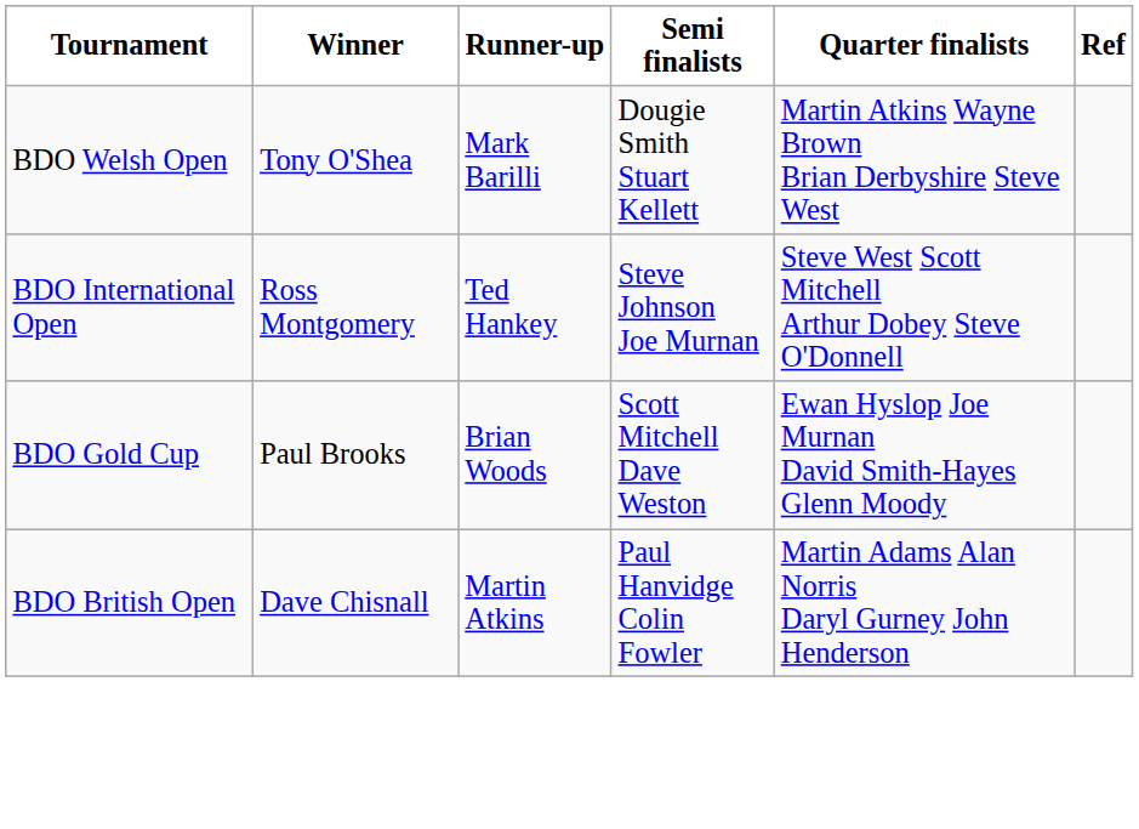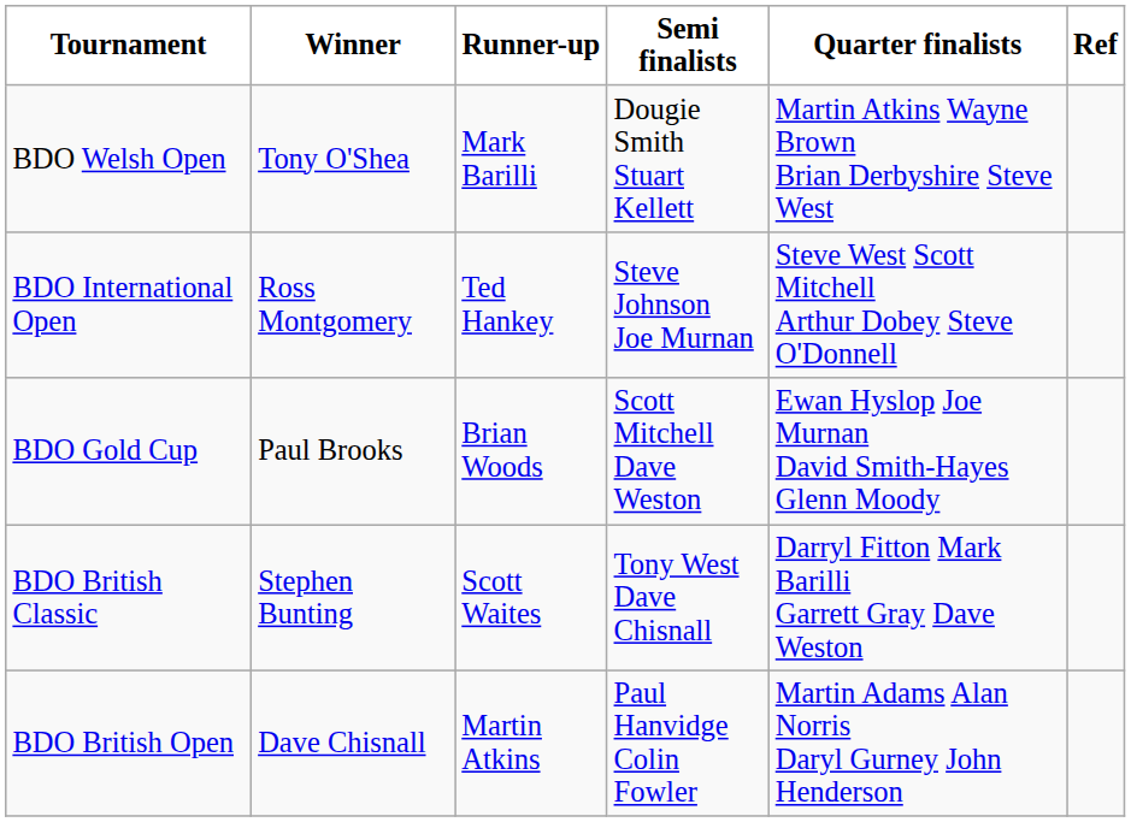 <table class="wikitable">
 <tr>
 <th style="background:#ffffff; color:#000000;">Tournament</th>
 <th style="background:#ffffff; color:#000000;">Winner</th>
 <th style="background:#ffffff; color:#000000;">Runner-up</th>
 <th style="background:#ffffff; color:#000000;">Semi finalists</th>
 <th style="background:#ffffff; color:#000000;">Quarter finalists</th>
 <th style="background:#ffffff; color:#000000;">Ref</th>
 </tr>
 <tr>
 <td>BDO <a href='#'>Welsh Open</a></td>
 <td> <a href='#'>Tony O'Shea</a></td>
 <td> <a href='#'>Mark Barilli</a></td>
 <td> Dougie Smith<br> <a href='#'>Stuart Kellett</a></td>
 <td> <a href='#'>Martin Atkins</a>  <a href='#'>Wayne Brown</a><br> <a href='#'>Brian Derbyshire</a>  <a href='#'>Steve West</a></td>
 <td></td>
 </tr>
 <tr>
 <td><a href='#'>BDO International Open</a></td>
 <td> <a href='#'>Ross Montgomery</a></td>
 <td> <a href='#'>Ted Hankey</a></td>
 <td> <a href='#'>Steve Johnson</a><br> <a href='#'>Joe Murnan</a></td>
 <td> <a href='#'>Steve West</a>  <a href='#'>Scott Mitchell</a><br> <a href='#'>Arthur Dobey</a>  <a href='#'>Steve O'Donnell</a></td>
 <td></td>
 </tr>
 <tr>
 <td><a href='#'>BDO Gold Cup</a></td>
 <td> Paul Brooks</td>
 <td> <a href='#'>Brian Woods</a></td>
 <td> <a href='#'>Scott Mitchell</a><br> <a href='#'>Dave Weston</a></td>
 <td> <a href='#'>Ewan Hyslop</a>  <a href='#'>Joe Murnan</a><br> <a href='#'>David Smith-Hayes</a>  <a href='#'>Glenn Moody</a></td>
 <td></td>
 </tr>
 <tr>
+<td><a href='#'>BDO British Classic</a></td>
+<td> <a href='#'>Stephen Bunting</a></td>
+<td> <a href='#'>Scott Waites</a></td>
+<td> <a href='#'>Tony West</a><br> <a href='#'>Dave Chisnall</a></td>
+<td> <a href='#'>Darryl Fitton</a>  <a href='#'>Mark Barilli</a><br> <a href='#'>Garrett Gray</a>  <a href='#'>Dave Weston</a></td>
+<td></td>
+</tr>
+<tr>
 <td><a href='#'>BDO British Open</a></td>
 <td> <a href='#'>Dave Chisnall</a></td>
 <td> <a href='#'>Martin Atkins</a></td>
 <td> <a href='#'>Paul Hanvidge</a><br> <a href='#'>Colin Fowler</a></td>
 <td> <a href='#'>Martin Adams</a>  <a href='#'>Alan Norris</a><br> <a href='#'>Daryl Gurney</a>  <a href='#'>John Henderson</a></td>
 <td></td>
 </tr>
 </table>
